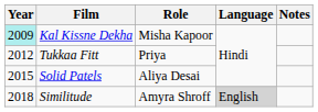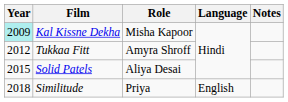 <table class="wikitable sortable">
 <tr>
 <th>Year</th>
 <th>Film</th>
 <th>Role</th>
 <th>Language</th>
 <th class="unsortable">Notes</th>
 </tr>
 <tr>
 <td style="background: paleturquoise;">2009</td>
 <td><em><a href='#'>Kal Kissne Dekha</a> </em></td>
 <td>Misha Kapoor</td>
 <td rowspan="3">Hindi</td>
 <td></td>
 </tr>
 <tr>
 <td>2012</td>
 <td><em> Tukkaa Fitt </em></td>
-<td>Priya</td>
+<td>Amyra Shroff</td>
 <td></td>
 </tr>
 <tr>
 <td>2015</td>
 <td><em> <a href='#'>Solid Patels</a> </em></td>
 <td>Aliya Desai</td>
 <td></td>
 </tr>
 <tr>
 <td>2018</td>
 <td><em> Similitude </em></td>
-<td>Amyra Shroff</td>
-<td style="background: lightgrey;">English</td>
+<td>Priya</td>
+<td>English</td>
 <td></td>
 </tr>
 </table>
